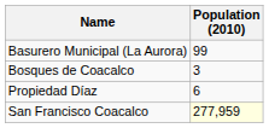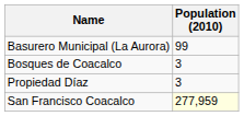 <table class="sortable wikitable" style="text-align: left; margin: 0 0 0 0;">
 <tr>
 <th>Name</th>
 <th>Population<br>(2010)</th>
 </tr>
 <tr>
 <td>Basurero Municipal (La Aurora)</td>
 <td>99</td>
 </tr>
 <tr>
 <td>Bosques de Coacalco</td>
 <td>3</td>
 </tr>
 <tr>
 <td>Propiedad Díaz</td>
-<td>6</td>
+<td>3</td>
 </tr>
 <tr>
 <td>San Francisco Coacalco</td>
 <td style="background: lightyellow;">277,959</td>
 </tr>
 </table>
